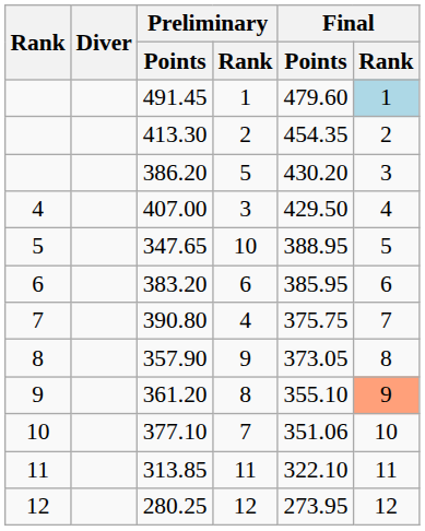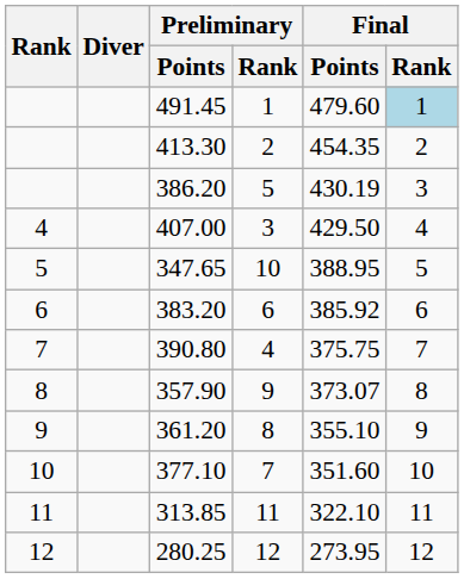 <table class="wikitable" style="text-align:center">
 <tr>
 <th rowspan="2">Rank</th>
 <th rowspan="2">Diver</th>
 <th colspan="2">Preliminary</th>
 <th colspan="2">Final</th>
 </tr>
 <tr>
 <th>Points</th>
 <th>Rank</th>
 <th>Points</th>
 <th>Rank</th>
 </tr>
 <tr>
 <td></td>
 <td align=left></td>
 <td>491.45</td>
 <td>1</td>
 <td>479.60</td>
 <td style="background: lightblue;">1</td>
 </tr>
 <tr>
 <td></td>
 <td align=left></td>
 <td>413.30</td>
 <td>2</td>
 <td>454.35</td>
 <td>2</td>
 </tr>
 <tr>
 <td></td>
 <td align=left></td>
 <td>386.20</td>
 <td>5</td>
-<td>430.20</td>
+<td>430.19</td>
 <td>3</td>
 </tr>
 <tr>
 <td>4</td>
 <td align=left></td>
 <td>407.00</td>
 <td>3</td>
 <td>429.50</td>
 <td>4</td>
 </tr>
 <tr>
 <td>5</td>
 <td align=left></td>
 <td>347.65</td>
 <td>10</td>
 <td>388.95</td>
 <td>5</td>
 </tr>
 <tr>
 <td>6</td>
 <td align=left></td>
 <td>383.20</td>
 <td>6</td>
-<td>385.95</td>
+<td>385.92</td>
 <td>6</td>
 </tr>
 <tr>
 <td>7</td>
 <td align=left></td>
 <td>390.80</td>
 <td>4</td>
 <td>375.75</td>
 <td>7</td>
 </tr>
 <tr>
 <td>8</td>
 <td align=left></td>
 <td>357.90</td>
 <td>9</td>
-<td>373.05</td>
+<td>373.07</td>
 <td>8</td>
 </tr>
 <tr>
 <td>9</td>
 <td align=left></td>
 <td>361.20</td>
 <td>8</td>
 <td>355.10</td>
-<td style="background: lightsalmon;">9</td>
+<td>9</td>
 </tr>
 <tr>
 <td>10</td>
 <td align=left></td>
 <td>377.10</td>
 <td>7</td>
-<td>351.06</td>
+<td>351.60</td>
 <td>10</td>
 </tr>
 <tr>
 <td>11</td>
 <td align=left></td>
 <td>313.85</td>
 <td>11</td>
 <td>322.10</td>
 <td>11</td>
 </tr>
 <tr>
 <td>12</td>
 <td align=left></td>
 <td>280.25</td>
 <td>12</td>
 <td>273.95</td>
 <td>12</td>
 </tr>
 </table>
